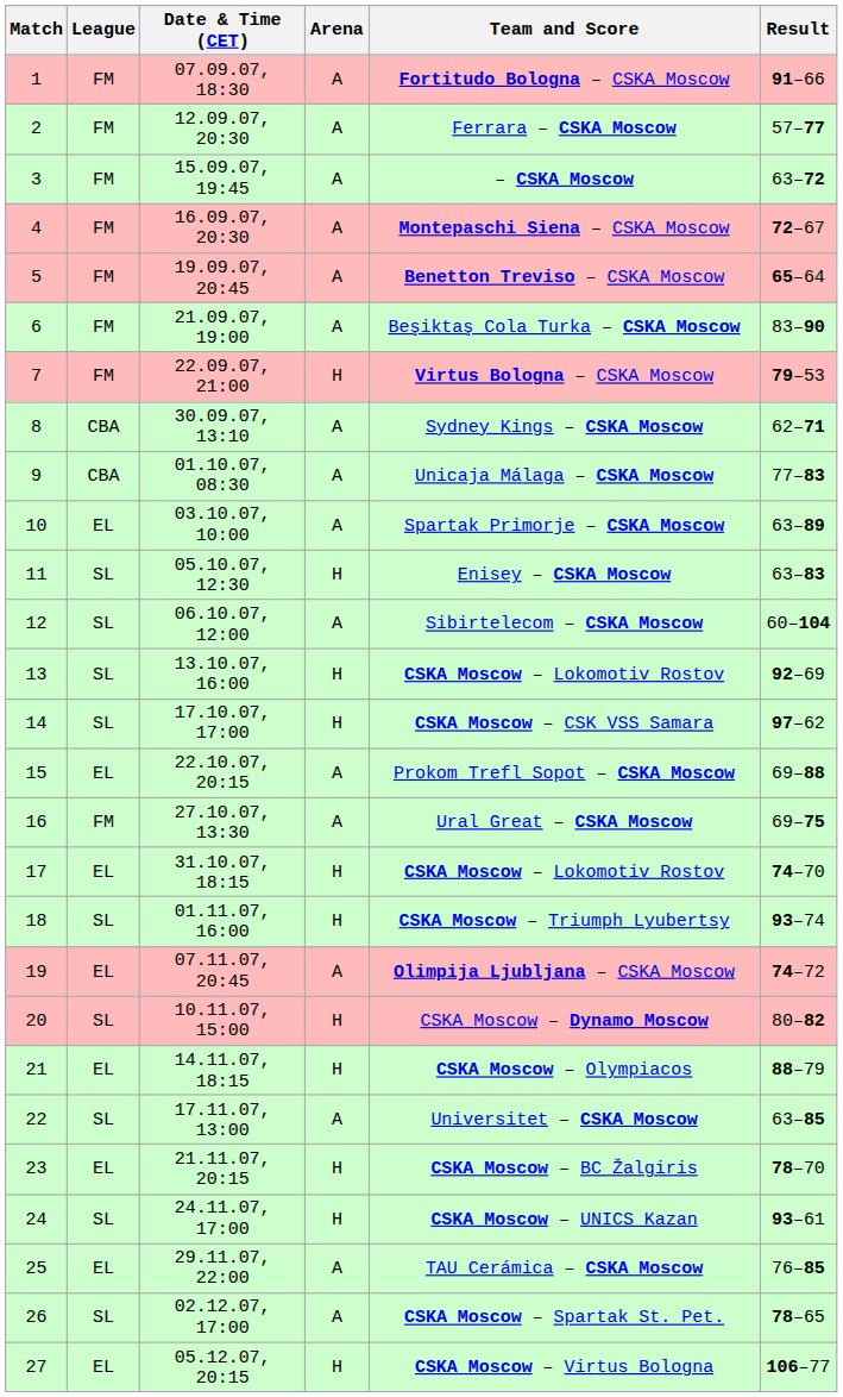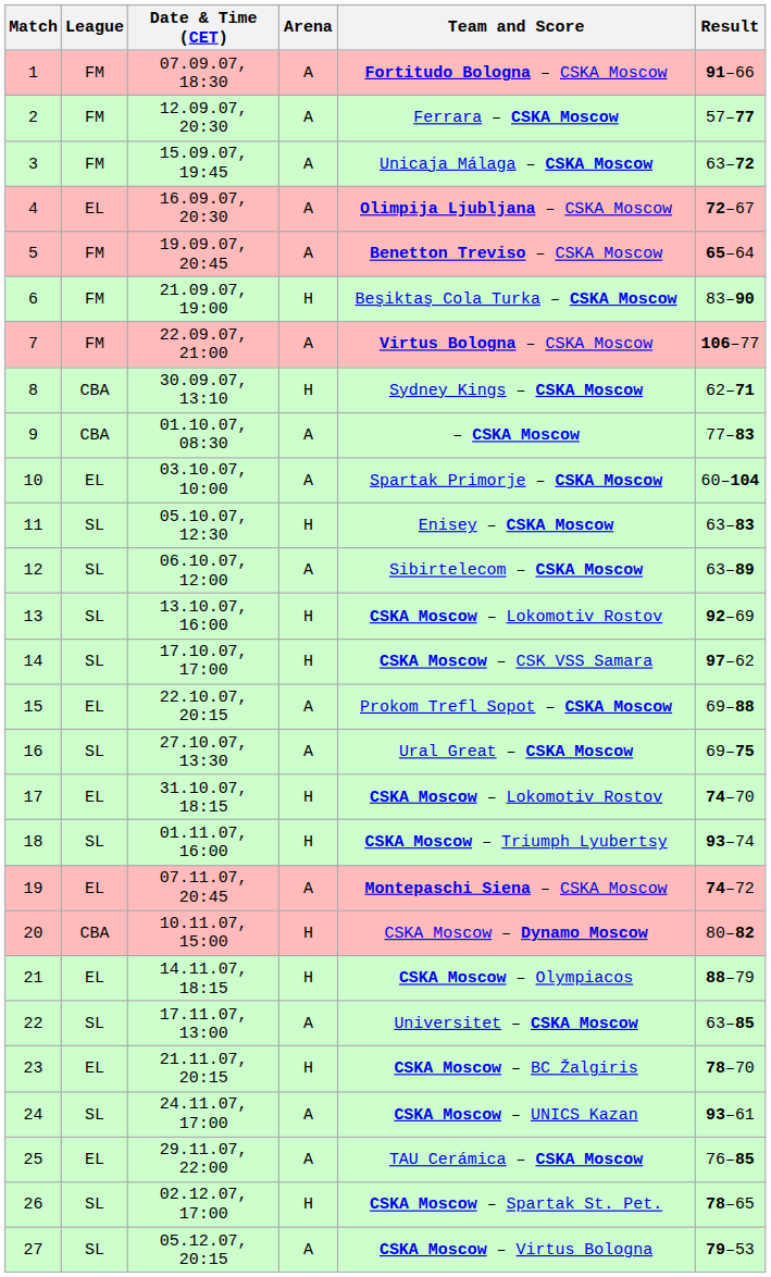 <table class="wikitable" style="text-align:center">
 <tr>
 <th width=15>Match</th>
 <th width=12>League</th>
 <th width=115>Date & Time (<a href='#'>CET</a>)</th>
 <th width=40>Arena</th>
 <th width=280>Team and Score</th>
 <th width=50>Result</th>
 </tr>
 <tr align="center" bgcolor="#ffbbbb">
 <td>1</td>
 <td>FM</td>
 <td>07.09.07, 18:30</td>
 <td>A</td>
 <td> <strong><a href='#'>Fortitudo Bologna</a></strong> –  <a href='#'>CSKA Moscow</a></td>
 <td><strong>91</strong>–66</td>
 </tr>
 <tr align="center" bgcolor="#CCFFCC">
 <td>2</td>
 <td>FM</td>
 <td>12.09.07, 20:30</td>
 <td>A</td>
 <td> <a href='#'>Ferrara</a> –  <strong><a href='#'>CSKA Moscow</a></strong></td>
 <td>57–<strong>77</strong></td>
 </tr>
 <tr align="center" bgcolor="#CCFFCC">
 <td>3</td>
 <td>FM</td>
 <td>15.09.07, 19:45</td>
 <td>A</td>
-<td> – <strong> <a href='#'>CSKA Moscow</a></strong></td>
+<td> <a href='#'>Unicaja Málaga</a> –  <strong><a href='#'>CSKA Moscow</a></strong></td>
 <td>63–<strong>72</strong></td>
 </tr>
 <tr align="center" bgcolor="#ffbbbb">
 <td>4</td>
-<td>FM</td>
+<td>EL</td>
 <td>16.09.07, 20:30</td>
 <td>A</td>
-<td> <strong><a href='#'>Montepaschi Siena</a></strong> –  <a href='#'>CSKA Moscow</a></td>
+<td> <strong><a href='#'>Olimpija Ljubljana</a></strong> –  <a href='#'>CSKA Moscow</a></td>
 <td><strong>72</strong>–67</td>
 </tr>
 <tr align="center" bgcolor="#ffbbbb">
 <td>5</td>
 <td>FM</td>
 <td>19.09.07, 20:45</td>
 <td>A</td>
 <td> <strong><a href='#'>Benetton Treviso</a></strong> –  <a href='#'>CSKA Moscow</a></td>
 <td><strong>65</strong>–64</td>
 </tr>
 <tr align="center" bgcolor="#CCFFCC">
 <td>6</td>
 <td>FM</td>
 <td>21.09.07, 19:00</td>
-<td>A</td>
+<td>H</td>
 <td> <a href='#'>Beşiktaş Cola Turka</a> – <strong> <a href='#'>CSKA Moscow</a></strong></td>
 <td>83–<strong>90</strong></td>
 </tr>
 <tr align="center" bgcolor="#ffbbbb">
 <td>7</td>
 <td>FM</td>
 <td>22.09.07, 21:00</td>
-<td>H</td>
+<td>A</td>
 <td> <strong><a href='#'>Virtus Bologna</a></strong> –  <a href='#'>CSKA Moscow</a></td>
-<td><strong>79</strong>–53</td>
+<td><strong>106</strong>–77</td>
 </tr>
 <tr align="center" bgcolor="#CCFFCC">
 <td>8</td>
 <td>CBA</td>
 <td>30.09.07, 13:10</td>
-<td>A</td>
+<td>H</td>
 <td> <a href='#'>Sydney Kings</a> – <strong> <a href='#'>CSKA Moscow</a></strong></td>
 <td>62–<strong>71</strong></td>
 </tr>
 <tr align="center" bgcolor="#CCFFCC">
 <td>9</td>
 <td>CBA</td>
 <td>01.10.07, 08:30</td>
 <td>A</td>
-<td> <a href='#'>Unicaja Málaga</a> –  <strong><a href='#'>CSKA Moscow</a></strong></td>
+<td> – <strong> <a href='#'>CSKA Moscow</a></strong></td>
 <td>77–<strong>83</strong></td>
 </tr>
 <tr align="center" bgcolor="#CCFFCC">
 <td>10</td>
 <td>EL</td>
 <td>03.10.07, 10:00</td>
 <td>A</td>
 <td> <a href='#'>Spartak Primorje</a> – <strong> <a href='#'>CSKA Moscow</a></strong></td>
-<td>63–<strong>89</strong></td>
+<td>60–<strong>104</strong></td>
 </tr>
 <tr align="center" bgcolor="#CCFFCC">
 <td>11</td>
 <td>SL</td>
 <td>05.10.07, 12:30</td>
 <td>H</td>
 <td> <a href='#'>Enisey</a> – <strong> <a href='#'>CSKA Moscow</a></strong></td>
 <td>63–<strong>83</strong></td>
 </tr>
 <tr align="center" bgcolor="#CCFFCC">
 <td>12</td>
 <td>SL</td>
 <td>06.10.07, 12:00</td>
 <td>A</td>
 <td> <a href='#'>Sibirtelecom</a> – <strong> <a href='#'>CSKA Moscow</a></strong></td>
-<td>60–<strong>104</strong></td>
+<td>63–<strong>89</strong></td>
 </tr>
 <tr align="center" bgcolor="#CCFFCC">
 <td>13</td>
 <td>SL</td>
 <td>13.10.07, 16:00</td>
 <td>H</td>
 <td><strong> <a href='#'>CSKA Moscow</a></strong> –  <a href='#'>Lokomotiv Rostov</a></td>
 <td><strong>92</strong>–69</td>
 </tr>
 <tr align="center" bgcolor="#CCFFCC">
 <td>14</td>
 <td>SL</td>
 <td>17.10.07, 17:00</td>
 <td>H</td>
 <td><strong> <a href='#'>CSKA Moscow</a></strong> –  <a href='#'>CSK VSS Samara</a></td>
 <td><strong>97</strong>–62</td>
 </tr>
 <tr align="center" bgcolor="#CCFFCC">
 <td>15</td>
 <td>EL</td>
 <td>22.10.07, 20:15</td>
 <td>A</td>
 <td> <a href='#'>Prokom Trefl Sopot</a> – <strong> <a href='#'>CSKA Moscow</a></strong></td>
 <td>69–<strong>88</strong></td>
 </tr>
 <tr align="center" bgcolor="#CCFFCC">
 <td>16</td>
-<td>FM</td>
+<td>SL</td>
 <td>27.10.07, 13:30</td>
 <td>A</td>
 <td> <a href='#'>Ural Great</a> – <strong> <a href='#'>CSKA Moscow</a></strong></td>
 <td>69–<strong>75</strong></td>
 </tr>
 <tr align="center" bgcolor="#CCFFCC">
 <td>17</td>
 <td>EL</td>
 <td>31.10.07, 18:15</td>
 <td>H</td>
 <td><strong> <a href='#'>CSKA Moscow</a></strong> –  <a href='#'>Lokomotiv Rostov</a></td>
 <td><strong>74</strong>–70</td>
 </tr>
 <tr align="center" bgcolor="#CCFFCC">
 <td>18</td>
 <td>SL</td>
 <td>01.11.07, 16:00</td>
 <td>H</td>
 <td><strong> <a href='#'>CSKA Moscow</a></strong> –  <a href='#'>Triumph Lyubertsy</a></td>
 <td><strong>93</strong>–74</td>
 </tr>
 <tr align="center" bgcolor="#ffbbbb">
 <td>19</td>
 <td>EL</td>
 <td>07.11.07, 20:45</td>
 <td>A</td>
-<td> <strong><a href='#'>Olimpija Ljubljana</a></strong> –  <a href='#'>CSKA Moscow</a></td>
+<td> <strong><a href='#'>Montepaschi Siena</a></strong> –  <a href='#'>CSKA Moscow</a></td>
 <td><strong>74</strong>–72</td>
 </tr>
 <tr align="center" bgcolor="#ffbbbb">
 <td>20</td>
-<td>SL</td>
+<td>CBA</td>
 <td>10.11.07, 15:00</td>
 <td>H</td>
 <td> <a href='#'>CSKA Moscow</a> – <strong> <a href='#'>Dynamo Moscow</a></strong></td>
 <td>80–<strong>82</strong></td>
 </tr>
 <tr align="center" bgcolor="#CCFFCC">
 <td>21</td>
 <td>EL</td>
 <td>14.11.07, 18:15</td>
 <td>H</td>
 <td><strong> <a href='#'>CSKA Moscow</a></strong> –  <a href='#'>Olympiacos</a></td>
 <td><strong>88</strong>–79</td>
 </tr>
 <tr align="center" bgcolor="#CCFFCC">
 <td>22</td>
 <td>SL</td>
 <td>17.11.07, 13:00</td>
 <td>A</td>
 <td> <a href='#'>Universitet</a> – <strong> <a href='#'>CSKA Moscow</a></strong></td>
 <td>63–<strong>85</strong></td>
 </tr>
 <tr align="center" bgcolor="#CCFFCC">
 <td>23</td>
 <td>EL</td>
 <td>21.11.07, 20:15</td>
 <td>H</td>
 <td><strong> <a href='#'>CSKA Moscow</a></strong> –  <a href='#'>BC Žalgiris</a></td>
 <td><strong>78</strong>–70</td>
 </tr>
 <tr align="center" bgcolor="#CCFFCC">
 <td>24</td>
 <td>SL</td>
 <td>24.11.07, 17:00</td>
-<td>H</td>
+<td>A</td>
 <td><strong> <a href='#'>CSKA Moscow</a></strong> –  <a href='#'>UNICS Kazan</a></td>
 <td><strong>93</strong>–61</td>
 </tr>
 <tr align="center" bgcolor="#CCFFCC">
 <td>25</td>
 <td>EL</td>
 <td>29.11.07, 22:00</td>
 <td>A</td>
 <td> <a href='#'>TAU Cerámica</a> – <strong> <a href='#'>CSKA Moscow</a></strong></td>
 <td>76–<strong>85</strong></td>
 </tr>
 <tr align="center" bgcolor="#CCFFCC">
 <td>26</td>
 <td>SL</td>
 <td>02.12.07, 17:00</td>
-<td>A</td>
+<td>H</td>
 <td><strong> <a href='#'>CSKA Moscow</a></strong> –  <a href='#'>Spartak St. Pet.</a></td>
 <td><strong>78</strong>–65</td>
 </tr>
 <tr align="center" bgcolor="#CCFFCC">
 <td>27</td>
-<td>EL</td>
+<td>SL</td>
 <td>05.12.07, 20:15</td>
-<td>H</td>
+<td>A</td>
 <td><strong> <a href='#'>CSKA Moscow</a></strong> –  <a href='#'>Virtus Bologna</a></td>
-<td><strong>106</strong>–77</td>
+<td><strong>79</strong>–53</td>
 </tr>
 </table>
